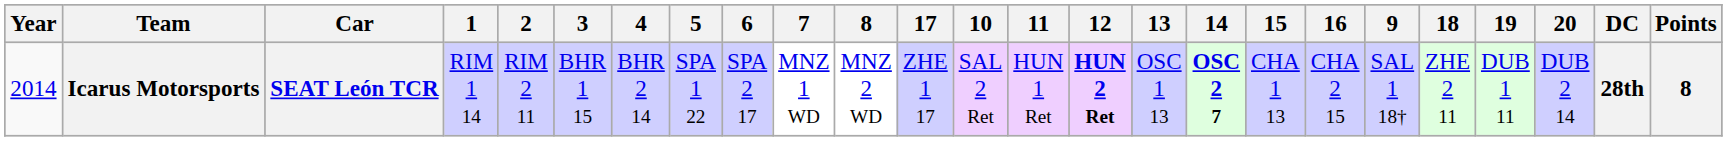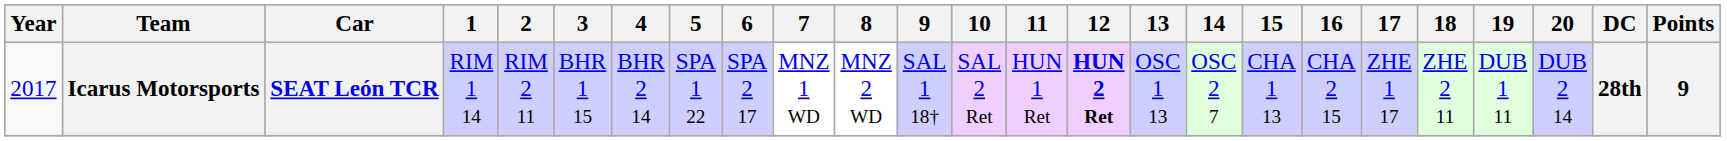 <table class="wikitable" style="text-align:center; font-size:85%">
 <tr>
 <th>Year</th>
 <th>Team</th>
 <th>Car</th>
 <th>1</th>
 <th>2</th>
 <th>3</th>
 <th>4</th>
 <th>5</th>
 <th>6</th>
 <th>7</th>
 <th>8</th>
-<th>17</th>
+<th>9</th>
 <th>10</th>
 <th>11</th>
 <th>12</th>
 <th>13</th>
 <th>14</th>
 <th>15</th>
 <th>16</th>
-<th>9</th>
+<th>17</th>
 <th>18</th>
 <th>19</th>
 <th>20</th>
 <th>DC</th>
 <th>Points</th>
 </tr>
 <tr>
-<td><a href='#'>2014</a></td>
+<td><a href='#'>2017</a></td>
 <th>Icarus Motorsports</th>
 <th><a href='#'>SEAT León TCR</a></th>
 <td style="background:#CFCFFF;"><a href='#'>RIM<br>1</a><br><small>14</small></td>
 <td style="background:#CFCFFF;"><a href='#'>RIM<br>2</a><br><small>11</small></td>
 <td style="background:#CFCFFF;"><a href='#'>BHR<br>1</a><br><small>15</small></td>
 <td style="background:#CFCFFF;"><a href='#'>BHR<br>2</a><br><small>14</small></td>
 <td style="background:#CFCFFF;"><a href='#'>SPA<br>1</a><br><small>22</small></td>
 <td style="background:#CFCFFF;"><a href='#'>SPA<br>2</a><br><small>17</small></td>
 <td style="background:#FFFFFF;"><a href='#'>MNZ<br>1</a><br><small>WD</small></td>
 <td style="background:#FFFFFF;"><a href='#'>MNZ<br>2</a><br><small>WD</small></td>
-<td style="background:#CFCFFF;"><a href='#'>ZHE<br>1</a><br><small>17</small></td>
+<td style="background:#CFCFFF;"><a href='#'>SAL<br>1</a><br><small>18†</small></td>
 <td style="background:#EFCFFF;"><a href='#'>SAL<br>2</a><br><small>Ret</small></td>
 <td style="background:#EFCFFF;"><a href='#'>HUN<br>1</a><br><small>Ret</small></td>
 <td style="background:#EFCFFF;"><strong><a href='#'>HUN<br>2</a><br><small>Ret</small></strong></td>
 <td style="background:#CFCFFF;"><a href='#'>OSC<br>1</a><br><small>13</small></td>
-<td style="background:#DFFFDF;"><strong><a href='#'>OSC<br>2</a><br><small>7</small></strong></td>
+<td style="background:#DFFFDF;"><a href='#'>OSC<br>2</a><br><small>7</small></td>
 <td style="background:#CFCFFF;"><a href='#'>CHA<br>1</a><br><small>13</small></td>
 <td style="background:#CFCFFF;"><a href='#'>CHA<br>2</a><br><small>15</small></td>
-<td style="background:#CFCFFF;"><a href='#'>SAL<br>1</a><br><small>18†</small></td>
+<td style="background:#CFCFFF;"><a href='#'>ZHE<br>1</a><br><small>17</small></td>
 <td style="background:#DFFFDF;"><a href='#'>ZHE<br>2</a><br><small>11</small></td>
 <td style="background:#DFFFDF;"><a href='#'>DUB<br>1</a><br><small>11</small></td>
 <td style="background:#CFCFFF;"><a href='#'>DUB<br>2</a><br><small>14</small></td>
 <th>28th</th>
-<th>8</th>
+<th>9</th>
 </tr>
 </table>
